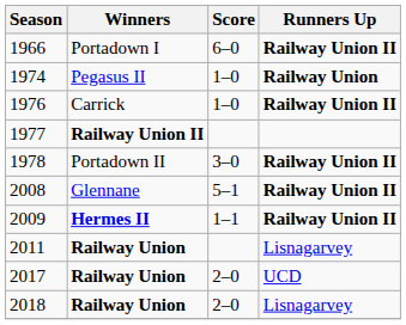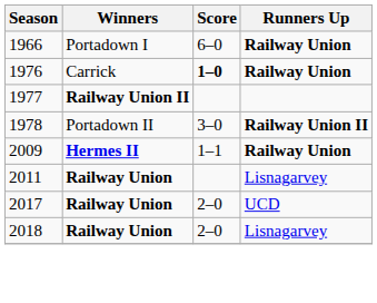 <table class="wikitable collapsible">
 <tr>
 <th>Season</th>
 <th>Winners</th>
 <th>Score</th>
 <th>Runners Up</th>
 </tr>
 <tr>
 <td>1966</td>
 <td>Portadown I</td>
 <td>6–0</td>
-<td><strong>Railway Union II</strong></td>
-</tr>
-<tr>
-<td>1974</td>
-<td><a href='#'>Pegasus II</a></td>
-<td>1–0</td>
 <td><strong>Railway Union</strong></td>
 </tr>
 <tr>
 <td>1976</td>
 <td>Carrick</td>
-<td>1–0</td>
-<td><strong>Railway Union II</strong></td>
+<td><strong>1–0</strong></td>
+<td><strong>Railway Union</strong></td>
 </tr>
 <tr>
 <td>1977</td>
 <td><strong>Railway Union II</strong></td>
 <td></td>
 <td></td>
 </tr>
 <tr>
 <td>1978</td>
 <td>Portadown II</td>
 <td>3–0 </td>
 <td><strong>Railway Union II</strong></td>
 </tr>
 <tr>
-<td>2008</td>
-<td><a href='#'>Glennane</a></td>
-<td>5–1</td>
-<td><strong>Railway Union II</strong></td>
-</tr>
-<tr>
 <td>2009</td>
 <td><strong><a href='#'>Hermes II</a></strong></td>
 <td>1–1</td>
-<td><strong>Railway Union II</strong></td>
+<td><strong>Railway Union</strong></td>
 </tr>
 <tr>
 <td>2011</td>
 <td><strong>Railway Union</strong></td>
 <td></td>
 <td><a href='#'>Lisnagarvey</a></td>
 </tr>
 <tr>
 <td>2017</td>
 <td><strong>Railway Union</strong></td>
 <td>2–0</td>
 <td><a href='#'>UCD</a></td>
 </tr>
 <tr>
 <td>2018</td>
 <td><strong>Railway Union</strong></td>
 <td>2–0</td>
 <td><a href='#'>Lisnagarvey</a></td>
 </tr>
 <tr>
 </tr>
 </table>
